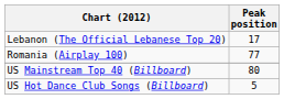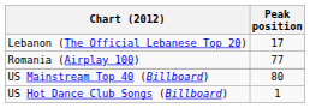 <table class="wikitable sortable" border="1">
 <tr>
 <th>Chart (2012)</th>
 <th>Peak<br>position</th>
 </tr>
 <tr>
 <td>Lebanon (<a href='#'>The Official Lebanese Top 20</a>)</td>
 <td style="text-align:center;">17</td>
 </tr>
 <tr>
 <td>Romania (<a href='#'>Airplay 100</a>)</td>
 <td style="text-align:center;">77</td>
 </tr>
 <tr>
 </tr>
 <tr>
 <td>US <a href='#'>Mainstream Top 40</a> (<em><a href='#'>Billboard</a></em>)</td>
 <td style="text-align:center;">80</td>
 </tr>
 <tr>
 <td>US <a href='#'>Hot Dance Club Songs</a> (<em><a href='#'>Billboard</a></em>)</td>
-<td style="text-align:center;">5</td>
+<td style="text-align:center;">1</td>
 </tr>
 </table>
